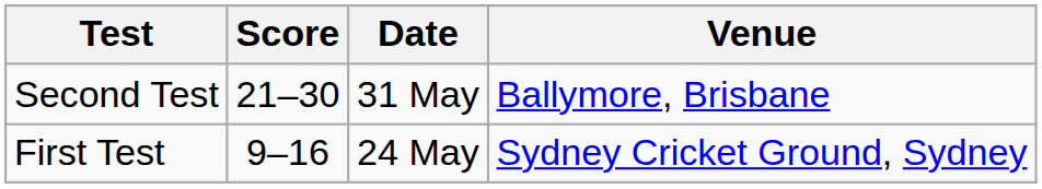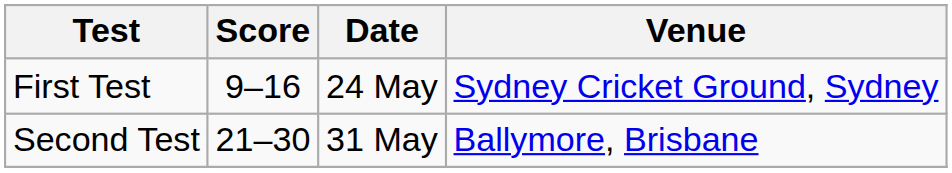 <table class="wikitable">
 <tr>
 <th>Test</th>
 <th>Score</th>
 <th>Date</th>
 <th>Venue</th>
 </tr>
 <tr>
+<td>First Test</td>
+<td align=center>9–16</td>
+<td>24 May</td>
+<td><a href='#'>Sydney Cricket Ground</a>, <a href='#'>Sydney</a></td>
+</tr>
+<tr>
 <td>Second Test</td>
 <td align=center>21–30</td>
 <td>31 May</td>
 <td><a href='#'>Ballymore</a>, <a href='#'>Brisbane</a></td>
 </tr>
 <tr>
-<td>First Test</td>
-<td align=center>9–16</td>
-<td>24 May</td>
-<td><a href='#'>Sydney Cricket Ground</a>, <a href='#'>Sydney</a></td>
-</tr>
-<tr>
 </tr>
 </table>
